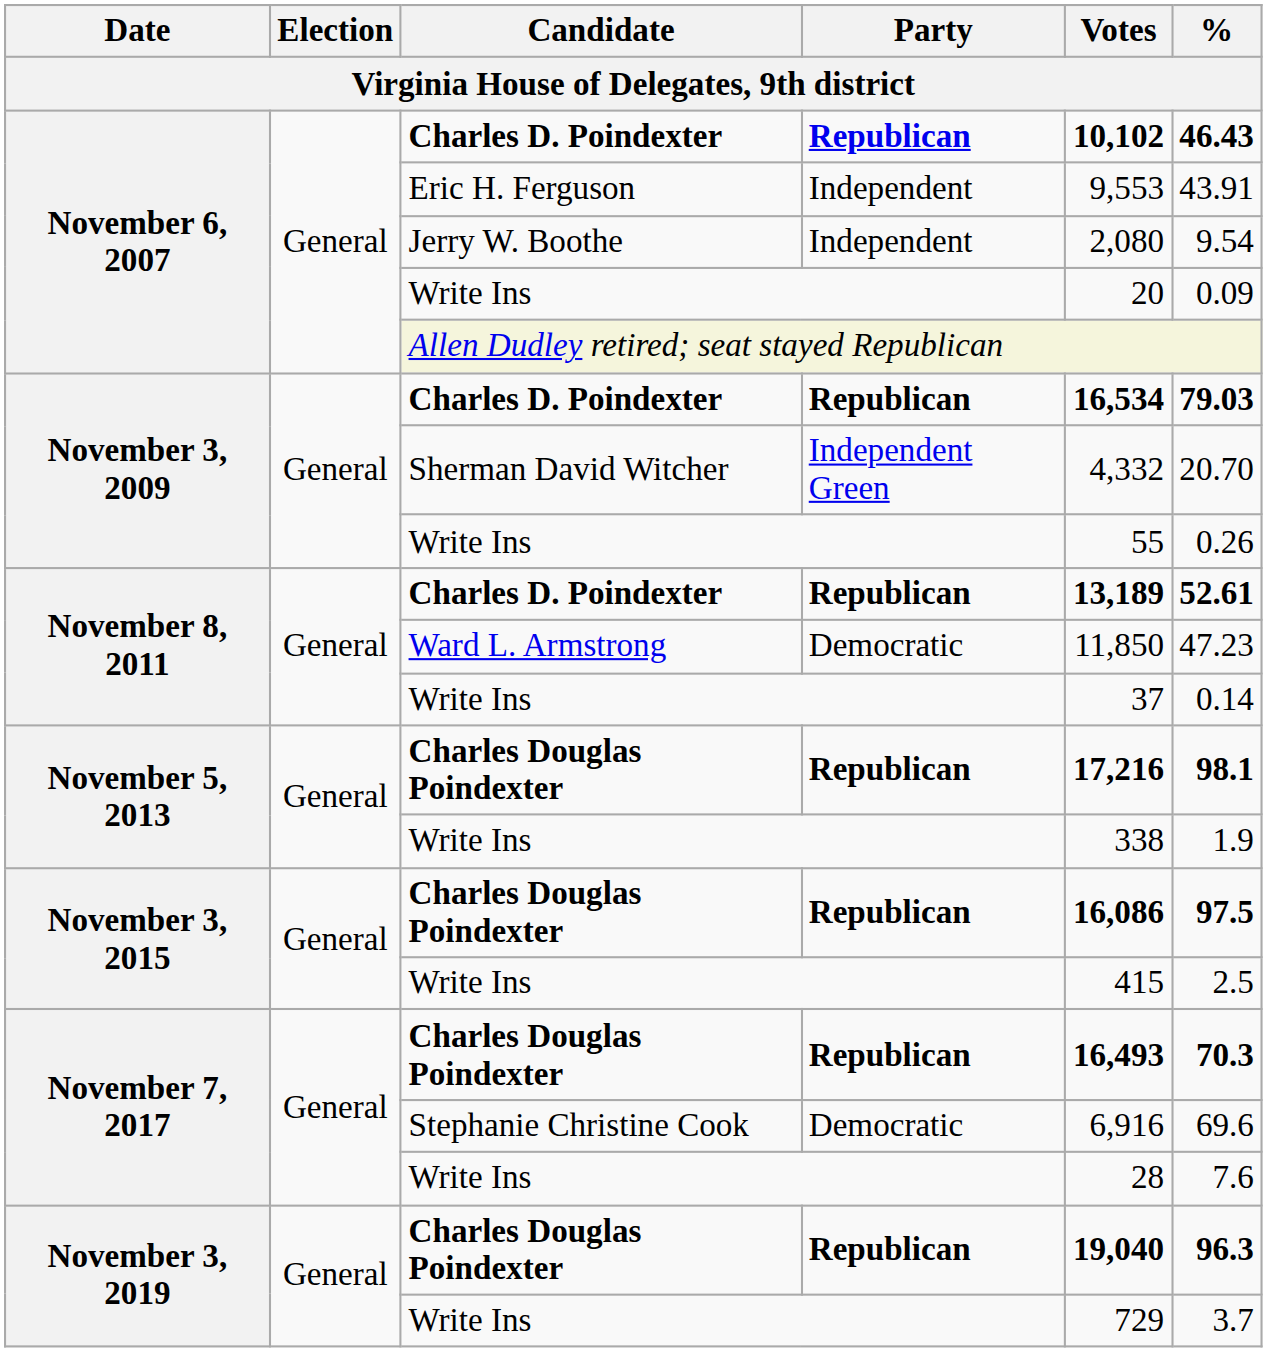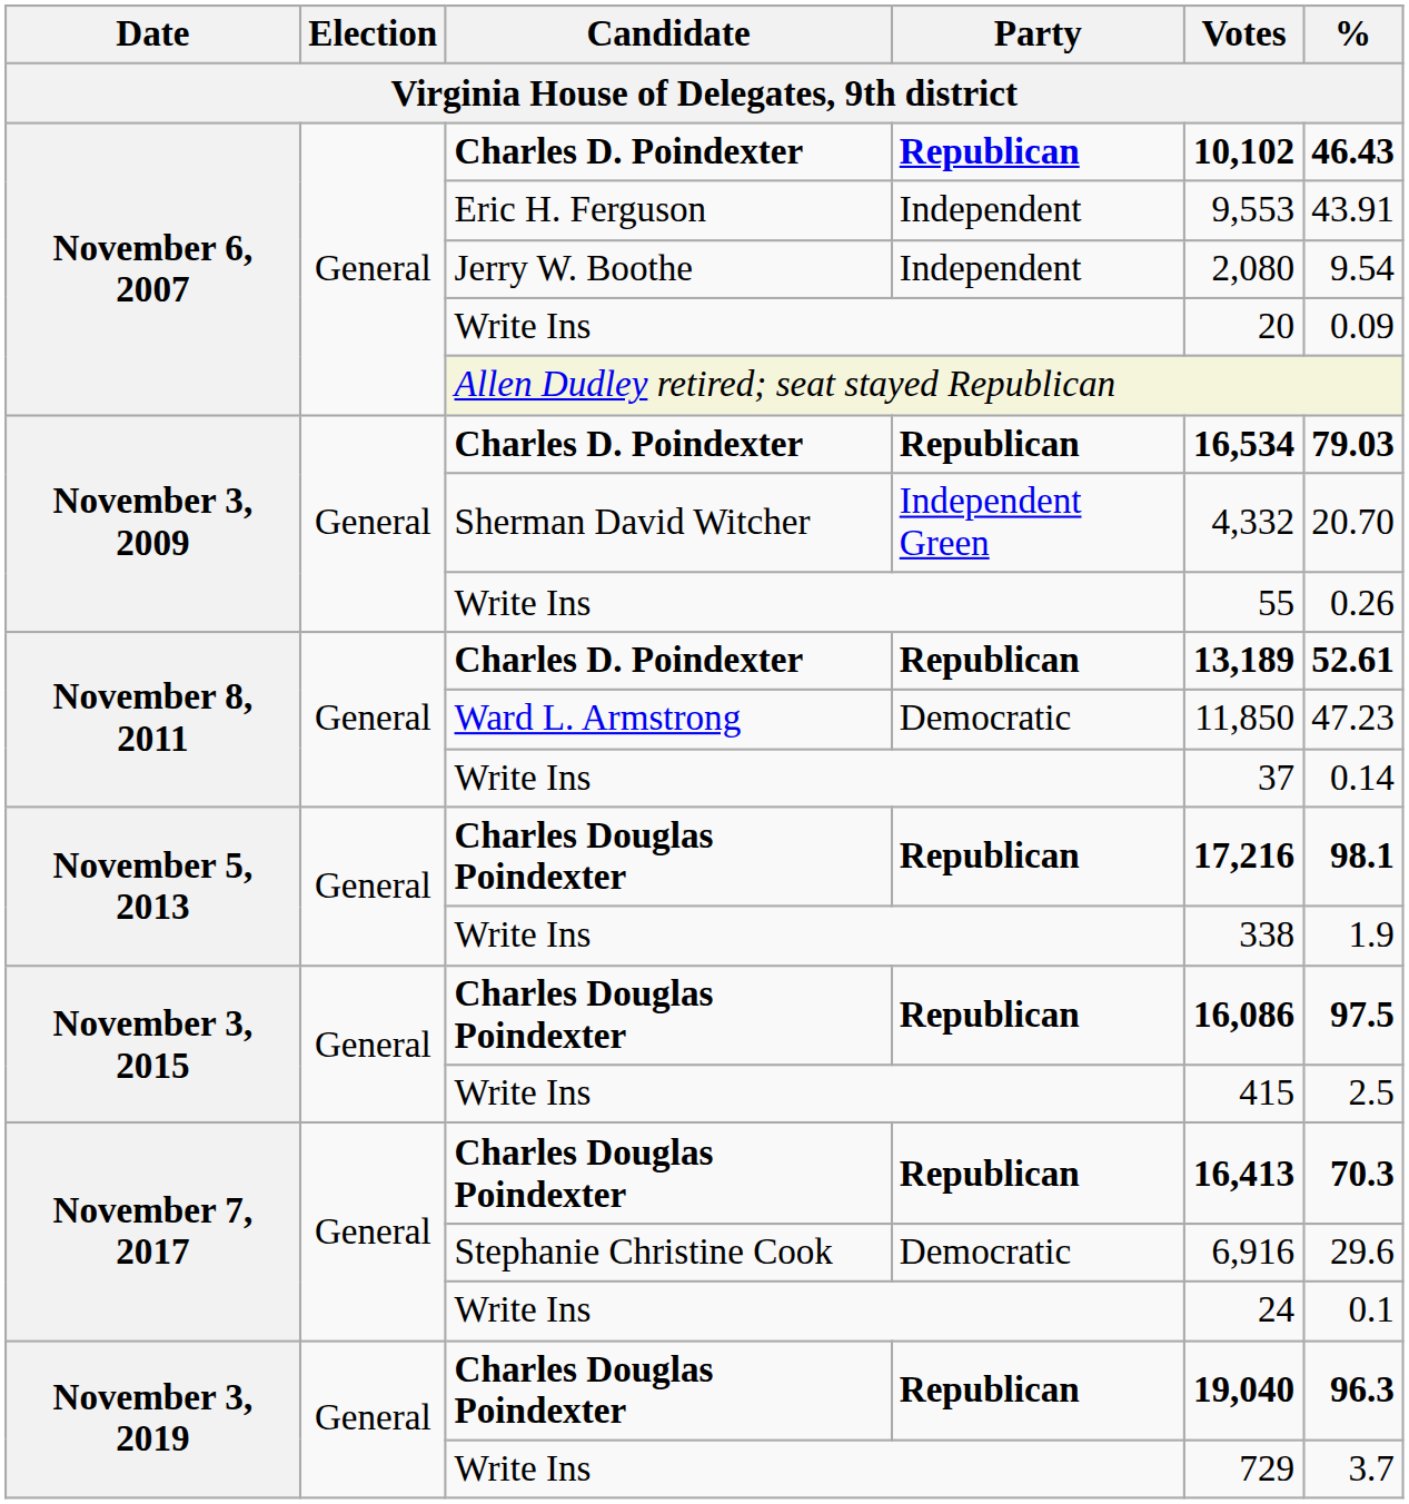 <table class="wikitable">
 <tr>
 <th>Date</th>
 <th>Election</th>
 <th>Candidate</th>
 <th>Party</th>
 <th>Votes</th>
 <th>%</th>
 </tr>
 <tr>
 <th colspan="6">Virginia House of Delegates, 9th district</th>
 </tr>
 <tr>
 <th rowspan="5">November 6, 2007</th>
 <td rowspan="5" align="center">General</td>
 <td><strong>Charles D. Poindexter</strong></td>
 <td><strong><a href='#'>Republican</a></strong></td>
 <td align="right"><strong>10,102</strong></td>
 <td align="right"><strong>46.43</strong></td>
 </tr>
 <tr>
 <td>Eric H. Ferguson</td>
 <td>Independent</td>
 <td align="right">9,553</td>
 <td align="right">43.91</td>
 </tr>
 <tr>
 <td>Jerry W. Boothe</td>
 <td>Independent</td>
 <td align="right">2,080</td>
 <td align="right">9.54</td>
 </tr>
 <tr>
 <td colspan="2">Write Ins</td>
 <td align="right">20</td>
 <td align="right">0.09</td>
 </tr>
 <tr>
 <td colspan="4" style="background:Beige"><em><a href='#'>Allen Dudley</a> retired; seat stayed Republican</em></td>
 </tr>
 <tr>
 <th rowspan="3">November 3, 2009</th>
 <td rowspan="3" align="center">General</td>
 <td><strong>Charles D. Poindexter</strong></td>
 <td><strong>Republican</strong></td>
 <td align="right"><strong>16,534</strong></td>
 <td align="right"><strong>79.03</strong></td>
 </tr>
 <tr>
 <td>Sherman David Witcher</td>
 <td><a href='#'>Independent Green</a></td>
 <td align="right">4,332</td>
 <td align="right">20.70</td>
 </tr>
 <tr>
 <td colspan="2">Write Ins</td>
 <td align="right">55</td>
 <td align="right">0.26</td>
 </tr>
 <tr>
 <th rowspan="3">November 8, 2011</th>
 <td rowspan="3" align="center">General</td>
 <td><strong>Charles D. Poindexter</strong></td>
 <td><strong>Republican</strong></td>
 <td align="right"><strong>13,189</strong></td>
 <td align="right"><strong>52.61</strong></td>
 </tr>
 <tr>
 <td><a href='#'>Ward L. Armstrong</a></td>
 <td>Democratic</td>
 <td align="right">11,850</td>
 <td align="right">47.23</td>
 </tr>
 <tr>
 <td colspan="2">Write Ins</td>
 <td align="right">37</td>
 <td align="right">0.14</td>
 </tr>
 <tr>
 <th rowspan="2">November 5, 2013</th>
 <td rowspan="2" align="center">General</td>
 <td><strong>Charles Douglas Poindexter</strong></td>
 <td><strong>Republican</strong></td>
 <td align="right"><strong>17,216</strong></td>
 <td align="right"><strong>98.1</strong></td>
 </tr>
 <tr>
 <td colspan="2">Write Ins</td>
 <td align="right">338</td>
 <td align="right">1.9</td>
 </tr>
 <tr>
 <th rowspan="2">November 3, 2015</th>
 <td rowspan="2" align="center">General</td>
 <td><strong>Charles Douglas Poindexter</strong></td>
 <td><strong>Republican</strong></td>
 <td align="right"><strong>16,086</strong></td>
 <td align="right"><strong>97.5</strong></td>
 </tr>
 <tr>
 <td colspan="2">Write Ins</td>
 <td align="right">415</td>
 <td align="right">2.5</td>
 </tr>
 <tr>
 <th rowspan="3">November 7, 2017</th>
 <td rowspan="3" align="center">General</td>
 <td><strong>Charles Douglas Poindexter</strong></td>
 <td><strong>Republican</strong></td>
-<td align="right"><strong>16,493</strong></td>
+<td align="right"><strong>16,413</strong></td>
 <td align="right"><strong>70.3</strong></td>
 </tr>
 <tr>
 <td>Stephanie Christine Cook</td>
 <td>Democratic</td>
 <td align="right">6,916</td>
-<td align="right">69.6</td>
+<td align="right">29.6</td>
 </tr>
 <tr>
 <td colspan="2">Write Ins</td>
-<td align="right">28</td>
-<td align="right">7.6</td>
+<td align="right">24</td>
+<td align="right">0.1</td>
 </tr>
 <tr>
 <th rowspan="2">November 3, 2019</th>
 <td rowspan="2" align="center">General</td>
 <td><strong>Charles Douglas Poindexter</strong></td>
 <td><strong>Republican</strong></td>
 <td align="right"><strong>19,040</strong></td>
 <td align="right"><strong>96.3</strong></td>
 </tr>
 <tr>
 <td colspan="2">Write Ins</td>
 <td align="right">729</td>
 <td align="right">3.7</td>
 </tr>
 </table>
